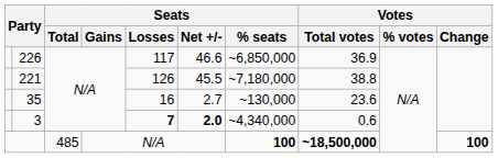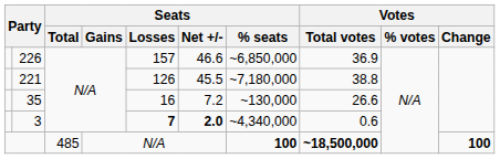 <table class="wikitable sortable" style="text-align:right; font-size:95%;">
 <tr>
 <th colspan="2" rowspan="2">Party</th>
 <th colspan="5">Seats</th>
 <th colspan="3">Votes</th>
 </tr>
 <tr>
 <th>Total</th>
 <th>Gains</th>
 <th>Losses</th>
 <th>Net +/-</th>
 <th>% seats</th>
 <th>Total votes</th>
 <th>% votes</th>
 <th>Change</th>
 </tr>
 <tr>
 <td></td>
 <td align="right">226</td>
 <td colspan="2" rowspan="4" style="text-align:center"><em>N/A</em></td>
-<td align="right">117</td>
+<td align="right">157</td>
 <td align="right">46.6</td>
 <td align="right">~6,850,000</td>
 <td align="right">36.9</td>
 <td rowspan="5" style="text-align:center"><em>N/A</em></td>
 </tr>
 <tr>
 <td></td>
 <td align="right">221</td>
 <td align="right">126</td>
 <td align="right">45.5</td>
 <td align="right">~7,180,000</td>
 <td align="right">38.8</td>
 </tr>
 <tr>
 <td></td>
 <td align="right">35</td>
 <td align="right">16</td>
-<td align="right">2.7</td>
+<td align="right">7.2</td>
 <td align="right">~130,000</td>
-<td align="right">23.6</td>
+<td align="right">26.6</td>
 </tr>
 <tr>
 <td></td>
 <td align="right">3</td>
 <td align="right"><strong>7</strong></td>
 <td align="right"><strong>2.0</strong></td>
 <td align="right">~4,340,000</td>
 <td align="right">0.6</td>
 </tr>
 <tr>
 <td colspan="2" style="text-align:right"></td>
 <td align="right">485</td>
 <td colspan="3" style="text-align:center"><em>N/A</em></td>
 <td align="right"><strong>100</strong></td>
 <td align="right"><strong>~18,500,000</strong></td>
 <td align="right"><strong>100</strong></td>
 </tr>
 </table>
